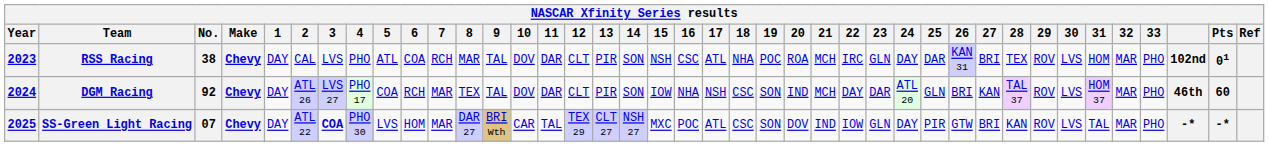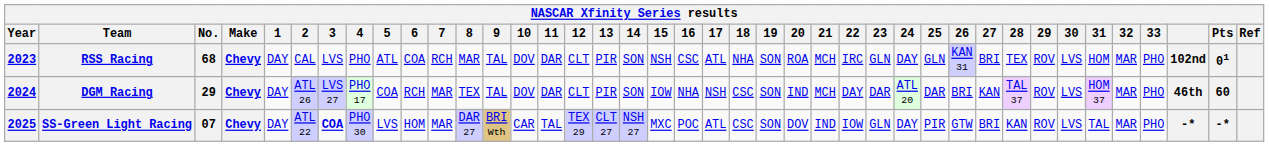 <table class="wikitable" style="text-align:center; font-size:75%">
 <tr>
 <th colspan=40><a href='#'>NASCAR Xfinity Series</a> results</th>
 </tr>
 <tr>
 <th>Year</th>
 <th>Team</th>
 <th>No.</th>
 <th>Make</th>
 <th>1</th>
 <th>2</th>
 <th>3</th>
 <th>4</th>
 <th>5</th>
 <th>6</th>
 <th>7</th>
 <th>8</th>
 <th>9</th>
 <th>10</th>
 <th>11</th>
 <th>12</th>
 <th>13</th>
 <th>14</th>
 <th>15</th>
 <th>16</th>
 <th>17</th>
 <th>18</th>
 <th>19</th>
 <th>20</th>
 <th>21</th>
 <th>22</th>
 <th>23</th>
 <th>24</th>
 <th>25</th>
 <th>26</th>
 <th>27</th>
 <th>28</th>
 <th>29</th>
 <th>30</th>
 <th>31</th>
 <th>32</th>
 <th>33</th>
 <th></th>
 <th>Pts</th>
 <th>Ref</th>
 </tr>
 <tr>
 <th><a href='#'>2023</a></th>
 <th><a href='#'>RSS Racing</a></th>
-<th>38</th>
+<th>68</th>
 <th><a href='#'>Chevy</a></th>
 <td><a href='#'>DAY</a></td>
 <td><a href='#'>CAL</a></td>
 <td><a href='#'>LVS</a></td>
 <td><a href='#'>PHO</a></td>
 <td><a href='#'>ATL</a></td>
 <td><a href='#'>COA</a></td>
 <td><a href='#'>RCH</a></td>
 <td><a href='#'>MAR</a></td>
 <td><a href='#'>TAL</a></td>
 <td><a href='#'>DOV</a></td>
 <td><a href='#'>DAR</a></td>
 <td><a href='#'>CLT</a></td>
 <td><a href='#'>PIR</a></td>
 <td><a href='#'>SON</a></td>
 <td><a href='#'>NSH</a></td>
 <td><a href='#'>CSC</a></td>
 <td><a href='#'>ATL</a></td>
 <td><a href='#'>NHA</a></td>
-<td><a href='#'>POC</a></td>
+<td><a href='#'>SON</a></td>
 <td><a href='#'>ROA</a></td>
 <td><a href='#'>MCH</a></td>
 <td><a href='#'>IRC</a></td>
 <td><a href='#'>GLN</a></td>
 <td><a href='#'>DAY</a></td>
-<td><a href='#'>DAR</a></td>
+<td><a href='#'>GLN</a></td>
 <td style="background:#CFCFFF;"><a href='#'>KAN</a><br><small>31</small></td>
 <td><a href='#'>BRI</a></td>
 <td><a href='#'>TEX</a></td>
 <td><a href='#'>ROV</a></td>
 <td><a href='#'>LVS</a></td>
 <td><a href='#'>HOM</a></td>
 <td><a href='#'>MAR</a></td>
 <td><a href='#'>PHO</a></td>
 <th>102nd</th>
 <th>0<sup>1</sup></th>
 <th></th>
 </tr>
 <tr>
 <th><a href='#'>2024</a></th>
 <th><a href='#'>DGM Racing</a></th>
-<th>92</th>
+<th>29</th>
 <th><a href='#'>Chevy</a></th>
 <td><a href='#'>DAY</a></td>
 <td style="background:#CFCFFF;"><a href='#'>ATL</a><br><small>26</small></td>
 <td style="background:#CFCFFF;"><a href='#'>LVS</a><br><small>27</small></td>
 <td style="background:#DFFFDF;"><a href='#'>PHO</a><br><small>17</small></td>
 <td><a href='#'>COA</a></td>
 <td><a href='#'>RCH</a></td>
 <td><a href='#'>MAR</a></td>
 <td><a href='#'>TEX</a></td>
 <td><a href='#'>TAL</a></td>
 <td><a href='#'>DOV</a></td>
 <td><a href='#'>DAR</a></td>
 <td><a href='#'>CLT</a></td>
 <td><a href='#'>PIR</a></td>
 <td><a href='#'>SON</a></td>
 <td><a href='#'>IOW</a></td>
 <td><a href='#'>NHA</a></td>
 <td><a href='#'>NSH</a></td>
 <td><a href='#'>CSC</a></td>
 <td><a href='#'>SON</a></td>
 <td><a href='#'>IND</a></td>
 <td><a href='#'>MCH</a></td>
 <td><a href='#'>DAY</a></td>
 <td><a href='#'>DAR</a></td>
 <td style="background:#DFFFDF;"><a href='#'>ATL</a><br><small>20</small></td>
-<td><a href='#'>GLN</a></td>
+<td><a href='#'>DAR</a></td>
 <td><a href='#'>BRI</a></td>
 <td><a href='#'>KAN</a></td>
 <td style="background:#EFCFFF;"><a href='#'>TAL</a><br><small>37</small></td>
 <td><a href='#'>ROV</a></td>
 <td><a href='#'>LVS</a></td>
 <td style="background:#EFCFFF;"><a href='#'>HOM</a><br><small>37</small></td>
 <td><a href='#'>MAR</a></td>
 <td><a href='#'>PHO</a></td>
 <th>46th</th>
 <th>60</th>
 <th></th>
 </tr>
 <tr>
 <th><a href='#'>2025</a></th>
 <th><a href='#'>SS-Green Light Racing</a></th>
 <th>07</th>
 <th><a href='#'>Chevy</a></th>
 <td><a href='#'>DAY</a></td>
 <td style="background:#CFCFFF;"><a href='#'>ATL</a><br><small>22</small></td>
 <td><strong><a href='#'>COA</a></strong></td>
 <td style="background:#CFCFFF;"><a href='#'>PHO</a><br><small>30</small></td>
 <td><a href='#'>LVS</a></td>
 <td><a href='#'>HOM</a></td>
 <td><a href='#'>MAR</a></td>
 <td style="background:#CFCFFF;"><a href='#'>DAR</a><br><small>27</small></td>
 <td style="background:#DFC484;"><a href='#'>BRI</a><br><small>Wth</small></td>
 <td><a href='#'>CAR</a></td>
 <td><a href='#'>TAL</a></td>
 <td style="background:#CFCFFF;"><a href='#'>TEX</a><br><small>29</small></td>
 <td style="background:#CFCFFF;"><a href='#'>CLT</a><br><small>27</small></td>
 <td style="background:#CFCFFF;"><a href='#'>NSH</a><br><small>27</small></td>
 <td><a href='#'>MXC</a></td>
 <td><a href='#'>POC</a></td>
 <td><a href='#'>ATL</a></td>
 <td><a href='#'>CSC</a></td>
 <td><a href='#'>SON</a></td>
 <td><a href='#'>DOV</a></td>
 <td><a href='#'>IND</a></td>
 <td><a href='#'>IOW</a></td>
 <td><a href='#'>GLN</a></td>
 <td><a href='#'>DAY</a></td>
 <td><a href='#'>PIR</a></td>
 <td><a href='#'>GTW</a></td>
 <td><a href='#'>BRI</a></td>
 <td><a href='#'>KAN</a></td>
 <td><a href='#'>ROV</a></td>
 <td><a href='#'>LVS</a></td>
 <td><a href='#'>TAL</a></td>
 <td><a href='#'>MAR</a></td>
 <td><a href='#'>PHO</a></td>
 <th>-*</th>
 <th>-*</th>
 <th></th>
 </tr>
 </table>
